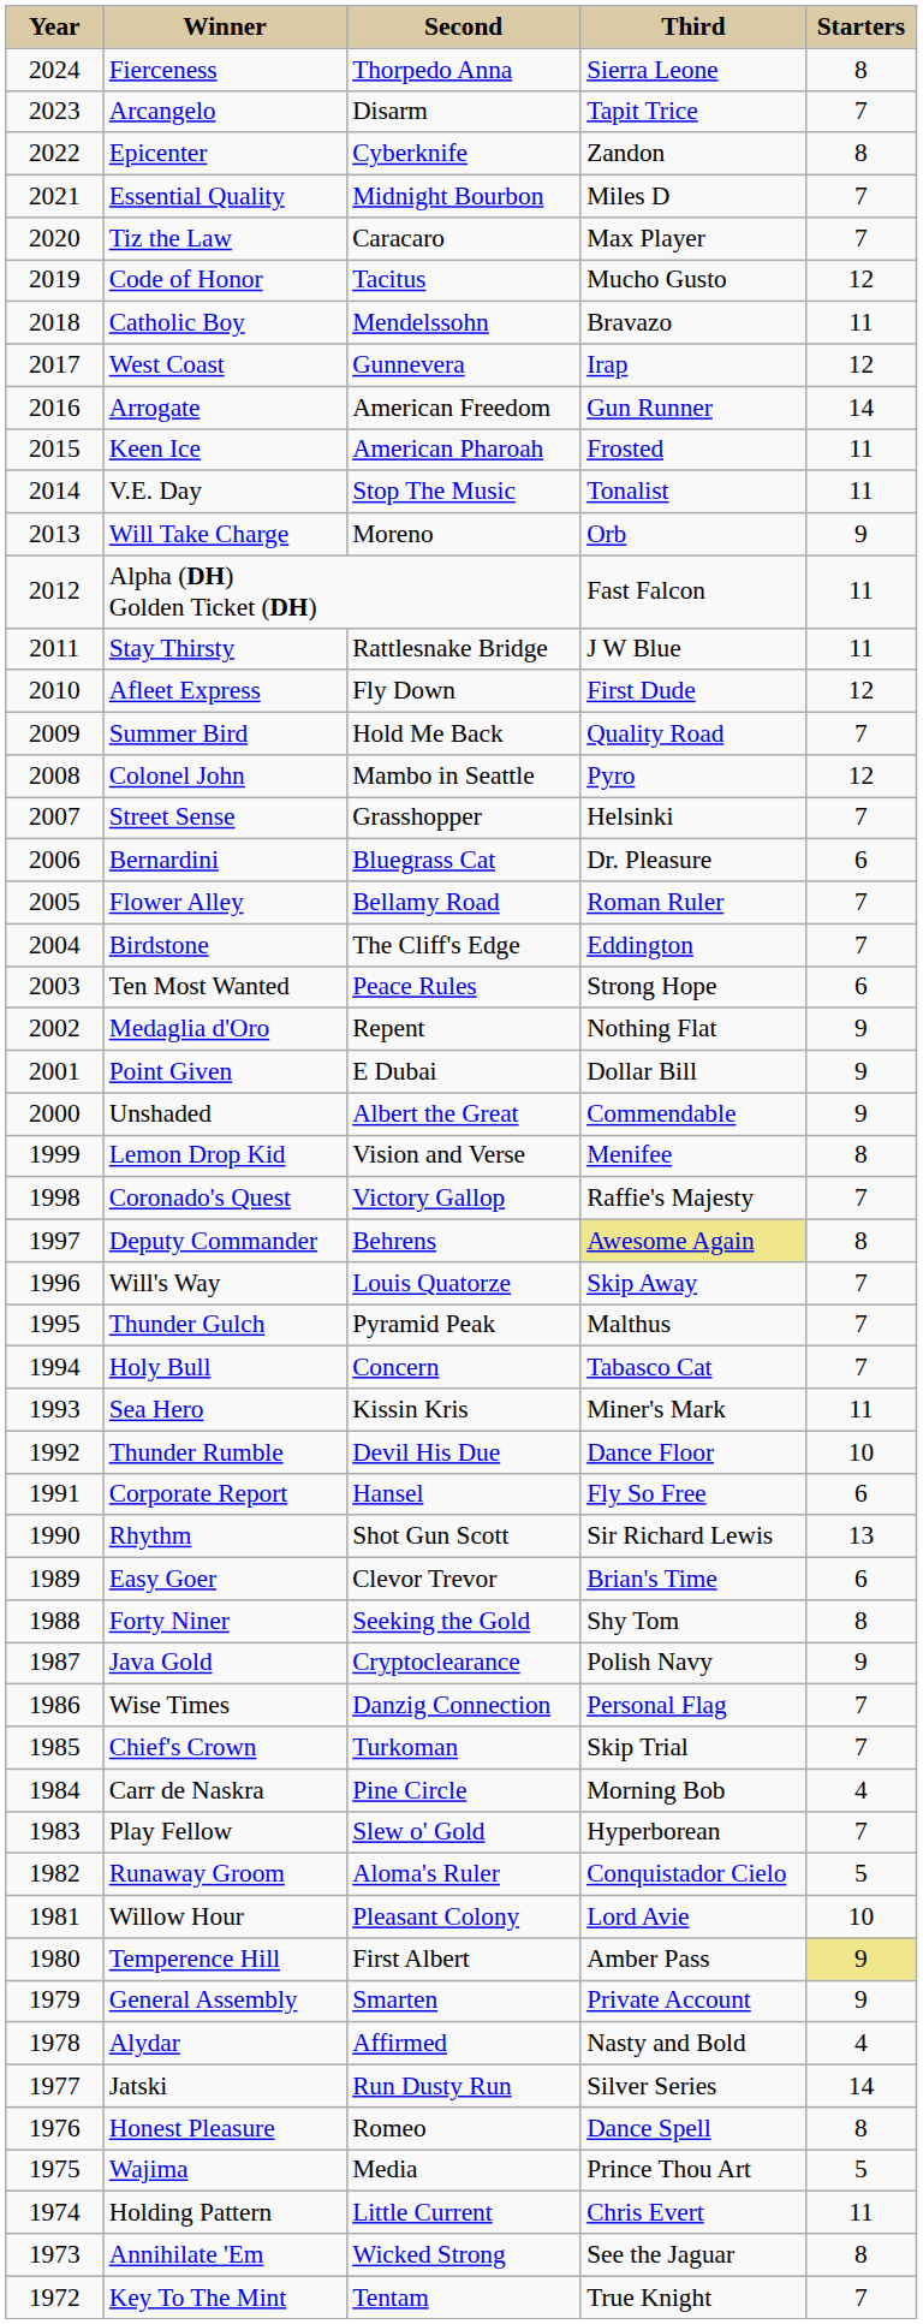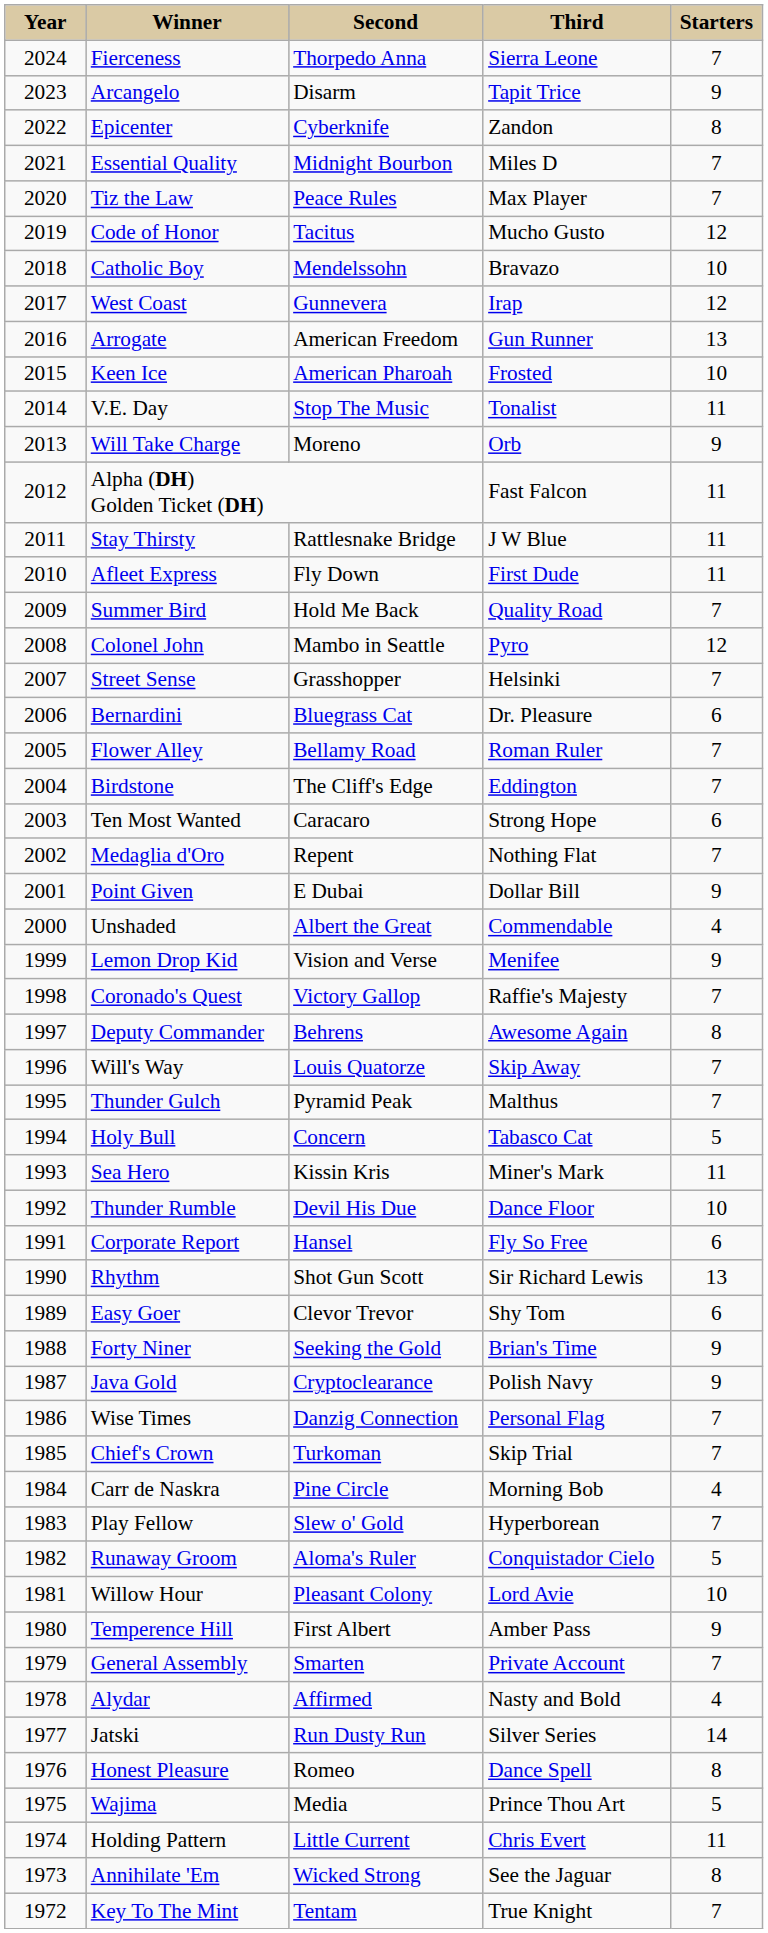 <table class = "wikitable sortable" | border="1" cellpadding="0" style="border-collapse: collapse; font-size:90%">
 <tr bgcolor="#DACAA5" align="center">
 <td width="48px"><strong>Year</strong></td>
 <td width="130px"><strong>Winner</strong></td>
 <td width="125px"><strong>Second</strong></td>
 <td width="120px"><strong>Third</strong></td>
 <td width="55px"><strong>Starters</strong></td>
 </tr>
 <tr>
 <td align="center">2024</td>
 <td><a href='#'>Fierceness</a></td>
 <td><a href='#'>Thorpedo Anna</a></td>
 <td><a href='#'>Sierra Leone</a></td>
-<td align="center">8</td>
+<td align="center">7</td>
 </tr>
 <tr>
 <td align="center">2023</td>
 <td><a href='#'>Arcangelo</a></td>
 <td>Disarm</td>
 <td><a href='#'>Tapit Trice</a></td>
-<td align="center">7</td>
+<td align="center">9</td>
 </tr>
 <tr>
 <td align="center">2022</td>
 <td><a href='#'>Epicenter</a></td>
 <td><a href='#'>Cyberknife</a></td>
 <td>Zandon</td>
 <td align="center">8</td>
 </tr>
 <tr>
 <td align="center">2021</td>
 <td><a href='#'>Essential Quality</a></td>
 <td><a href='#'>Midnight Bourbon</a></td>
 <td>Miles D</td>
 <td align="center">7</td>
 </tr>
 <tr>
 <td align="center">2020</td>
 <td><a href='#'>Tiz the Law</a></td>
-<td>Caracaro</td>
+<td><a href='#'>Peace Rules</a></td>
 <td>Max Player</td>
 <td align="center">7</td>
 </tr>
 <tr>
 <td align="center">2019</td>
 <td><a href='#'>Code of Honor</a></td>
 <td><a href='#'>Tacitus</a></td>
 <td>Mucho Gusto</td>
 <td align="center">12</td>
 </tr>
 <tr>
 <td align=center>2018</td>
 <td><a href='#'>Catholic Boy</a></td>
 <td><a href='#'>Mendelssohn</a></td>
 <td>Bravazo</td>
-<td align=center>11</td>
+<td align=center>10</td>
 </tr>
 <tr>
 <td align=center>2017</td>
 <td><a href='#'>West Coast</a></td>
 <td><a href='#'>Gunnevera</a></td>
 <td><a href='#'>Irap</a></td>
 <td align=center>12</td>
 </tr>
 <tr>
 <td align=center>2016</td>
 <td><a href='#'>Arrogate</a></td>
 <td>American Freedom</td>
 <td><a href='#'>Gun Runner</a></td>
-<td align=center>14</td>
+<td align=center>13</td>
 </tr>
 <tr>
 <td align=center>2015</td>
 <td><a href='#'>Keen Ice</a></td>
 <td><a href='#'>American Pharoah</a></td>
 <td><a href='#'>Frosted</a></td>
-<td align=center>11</td>
+<td align=center>10</td>
 </tr>
 <tr>
 <td align=center>2014</td>
 <td>V.E. Day</td>
 <td><a href='#'>Stop The Music</a></td>
 <td><a href='#'>Tonalist</a></td>
 <td align=center>11</td>
 </tr>
 <tr>
 <td align=center>2013</td>
 <td><a href='#'>Will Take Charge</a></td>
 <td>Moreno</td>
 <td><a href='#'>Orb</a></td>
 <td align=center>9</td>
 </tr>
 <tr>
 <td align=center>2012</td>
 <td colspan="2">Alpha   (<strong>DH</strong>)<br>Golden Ticket (<strong>DH</strong>)</td>
 <td>Fast Falcon</td>
 <td align=center>11</td>
 </tr>
 <tr>
 <td align=center>2011</td>
 <td><a href='#'>Stay Thirsty</a></td>
 <td>Rattlesnake Bridge</td>
 <td>J W Blue</td>
 <td align=center>11</td>
 </tr>
 <tr>
 <td align=center>2010</td>
 <td><a href='#'>Afleet Express</a></td>
 <td>Fly Down</td>
 <td><a href='#'>First Dude</a></td>
-<td align=center>12</td>
+<td align=center>11</td>
 </tr>
 <tr>
 <td align=center>2009</td>
 <td><a href='#'>Summer Bird</a></td>
 <td>Hold Me Back</td>
 <td><a href='#'>Quality Road</a></td>
 <td align=center>7</td>
 </tr>
 <tr>
 <td align=center>2008</td>
 <td><a href='#'>Colonel John</a></td>
 <td>Mambo in Seattle</td>
 <td><a href='#'>Pyro</a></td>
 <td align=center>12</td>
 </tr>
 <tr>
 <td align=center>2007</td>
 <td><a href='#'>Street Sense</a></td>
 <td>Grasshopper</td>
 <td>Helsinki</td>
 <td align=center>7</td>
 </tr>
 <tr>
 <td align=center>2006</td>
 <td><a href='#'>Bernardini</a></td>
 <td><a href='#'>Bluegrass Cat</a></td>
 <td>Dr. Pleasure</td>
 <td align=center>6</td>
 </tr>
 <tr>
 <td align=center>2005</td>
 <td><a href='#'>Flower Alley</a></td>
 <td><a href='#'>Bellamy Road</a></td>
 <td><a href='#'>Roman Ruler</a></td>
 <td align=center>7</td>
 </tr>
 <tr>
 <td align=center>2004</td>
 <td><a href='#'>Birdstone</a></td>
 <td>The Cliff's Edge</td>
 <td><a href='#'>Eddington</a></td>
 <td align=center>7</td>
 </tr>
 <tr>
 <td align=center>2003</td>
 <td>Ten Most Wanted</td>
-<td><a href='#'>Peace Rules</a></td>
+<td>Caracaro</td>
 <td>Strong Hope</td>
 <td align=center>6</td>
 </tr>
 <tr>
 <td align=center>2002</td>
 <td><a href='#'>Medaglia d'Oro</a></td>
 <td>Repent</td>
 <td>Nothing Flat</td>
-<td align=center>9</td>
+<td align=center>7</td>
 </tr>
 <tr>
 <td align=center>2001</td>
 <td><a href='#'>Point Given</a></td>
 <td>E Dubai</td>
 <td>Dollar Bill</td>
 <td align=center>9</td>
 </tr>
 <tr>
 <td align=center>2000</td>
 <td>Unshaded</td>
 <td><a href='#'>Albert the Great</a></td>
 <td><a href='#'>Commendable</a></td>
-<td align=center>9</td>
+<td align=center>4</td>
 </tr>
 <tr>
 <td align=center>1999</td>
 <td><a href='#'>Lemon Drop Kid</a></td>
 <td>Vision and Verse</td>
 <td><a href='#'>Menifee</a></td>
-<td align=center>8</td>
+<td align=center>9</td>
 </tr>
 <tr>
 <td align=center>1998</td>
 <td><a href='#'>Coronado's Quest</a></td>
 <td><a href='#'>Victory Gallop</a></td>
 <td>Raffie's Majesty</td>
 <td align=center>7</td>
 </tr>
 <tr>
 <td align=center>1997</td>
 <td><a href='#'>Deputy Commander</a></td>
 <td><a href='#'>Behrens</a></td>
-<td style="background: khaki;"><a href='#'>Awesome Again</a></td>
+<td><a href='#'>Awesome Again</a></td>
 <td align=center>8</td>
 </tr>
 <tr>
 <td align=center>1996</td>
 <td>Will's Way</td>
 <td><a href='#'>Louis Quatorze</a></td>
 <td><a href='#'>Skip Away</a></td>
 <td align=center>7</td>
 </tr>
 <tr>
 <td align=center>1995</td>
 <td><a href='#'>Thunder Gulch</a></td>
 <td>Pyramid Peak</td>
 <td>Malthus</td>
 <td align=center>7</td>
 </tr>
 <tr>
 <td align=center>1994</td>
 <td><a href='#'>Holy Bull</a></td>
 <td><a href='#'>Concern</a></td>
 <td><a href='#'>Tabasco Cat</a></td>
-<td align=center>7</td>
+<td align=center>5</td>
 </tr>
 <tr>
 <td align=center>1993</td>
 <td><a href='#'>Sea Hero</a></td>
 <td>Kissin Kris</td>
 <td>Miner's Mark</td>
 <td align=center>11</td>
 </tr>
 <tr>
 <td align=center>1992</td>
 <td><a href='#'>Thunder Rumble</a></td>
 <td><a href='#'>Devil His Due</a></td>
 <td><a href='#'>Dance Floor</a></td>
 <td align=center>10</td>
 </tr>
 <tr>
 <td align=center>1991</td>
 <td><a href='#'>Corporate Report</a></td>
 <td><a href='#'>Hansel</a></td>
 <td><a href='#'>Fly So Free</a></td>
 <td align=center>6</td>
 </tr>
 <tr>
 <td align=center>1990</td>
 <td><a href='#'>Rhythm</a></td>
 <td>Shot Gun Scott</td>
 <td>Sir Richard Lewis</td>
 <td align=center>13</td>
 </tr>
 <tr>
 <td align=center>1989</td>
 <td><a href='#'>Easy Goer</a></td>
 <td>Clevor Trevor</td>
-<td><a href='#'>Brian's Time</a></td>
+<td>Shy Tom</td>
 <td align=center>6</td>
 </tr>
 <tr>
 <td align=center>1988</td>
 <td><a href='#'>Forty Niner</a></td>
 <td><a href='#'>Seeking the Gold</a></td>
-<td>Shy Tom</td>
-<td align=center>8</td>
+<td><a href='#'>Brian's Time</a></td>
+<td align=center>9</td>
 </tr>
 <tr>
 <td align=center>1987</td>
 <td><a href='#'>Java Gold</a></td>
 <td><a href='#'>Cryptoclearance</a></td>
 <td>Polish Navy</td>
 <td align=center>9</td>
 </tr>
 <tr>
 <td align=center>1986</td>
 <td>Wise Times</td>
 <td><a href='#'>Danzig Connection</a></td>
 <td><a href='#'>Personal Flag</a></td>
 <td align=center>7</td>
 </tr>
 <tr>
 <td align=center>1985</td>
 <td><a href='#'>Chief's Crown</a></td>
 <td><a href='#'>Turkoman</a></td>
 <td>Skip Trial</td>
 <td align=center>7</td>
 </tr>
 <tr>
 <td align=center>1984</td>
 <td>Carr de Naskra</td>
 <td><a href='#'>Pine Circle</a></td>
 <td>Morning Bob</td>
 <td align=center>4</td>
 </tr>
 <tr>
 <td align=center>1983</td>
 <td>Play Fellow</td>
 <td><a href='#'>Slew o' Gold</a></td>
 <td>Hyperborean</td>
 <td align=center>7</td>
 </tr>
 <tr>
 <td align=center>1982</td>
 <td><a href='#'>Runaway Groom</a></td>
 <td><a href='#'>Aloma's Ruler</a></td>
 <td><a href='#'>Conquistador Cielo</a></td>
 <td align=center>5</td>
 </tr>
 <tr>
 <td align=center>1981</td>
 <td>Willow Hour</td>
 <td><a href='#'>Pleasant Colony</a></td>
 <td><a href='#'>Lord Avie</a></td>
 <td align=center>10</td>
 </tr>
 <tr>
 <td align=center>1980</td>
 <td><a href='#'>Temperence Hill</a></td>
 <td>First Albert</td>
 <td>Amber Pass</td>
-<td align=center style="background: khaki;">9</td>
+<td align=center>9</td>
 </tr>
 <tr>
 <td align=center>1979</td>
 <td><a href='#'>General Assembly</a></td>
 <td><a href='#'>Smarten</a></td>
 <td><a href='#'>Private Account</a></td>
-<td align=center>9</td>
+<td align=center>7</td>
 </tr>
 <tr>
 <td align=center>1978</td>
 <td><a href='#'>Alydar</a></td>
 <td><a href='#'>Affirmed</a></td>
 <td>Nasty and Bold</td>
 <td align=center>4</td>
 </tr>
 <tr>
 <td align=center>1977</td>
 <td>Jatski</td>
 <td><a href='#'>Run Dusty Run</a></td>
 <td>Silver Series</td>
 <td align=center>14</td>
 </tr>
 <tr>
 <td align=center>1976</td>
 <td><a href='#'>Honest Pleasure</a></td>
 <td>Romeo</td>
 <td><a href='#'>Dance Spell</a></td>
 <td align=center>8</td>
 </tr>
 <tr>
 <td align=center>1975</td>
 <td><a href='#'>Wajima</a></td>
 <td>Media</td>
 <td>Prince Thou Art</td>
 <td align=center>5</td>
 </tr>
 <tr>
 <td align=center>1974</td>
 <td>Holding Pattern</td>
 <td><a href='#'>Little Current</a></td>
 <td><a href='#'>Chris Evert</a></td>
 <td align=center>11</td>
 </tr>
 <tr>
 <td align=center>1973</td>
 <td><a href='#'>Annihilate 'Em</a></td>
 <td><a href='#'>Wicked Strong</a></td>
 <td>See the Jaguar</td>
 <td align=center>8</td>
 </tr>
 <tr>
 <td align=center>1972</td>
 <td><a href='#'>Key To The Mint</a></td>
 <td><a href='#'>Tentam</a></td>
 <td>True Knight</td>
 <td align=center>7</td>
 </tr>
 </table>
